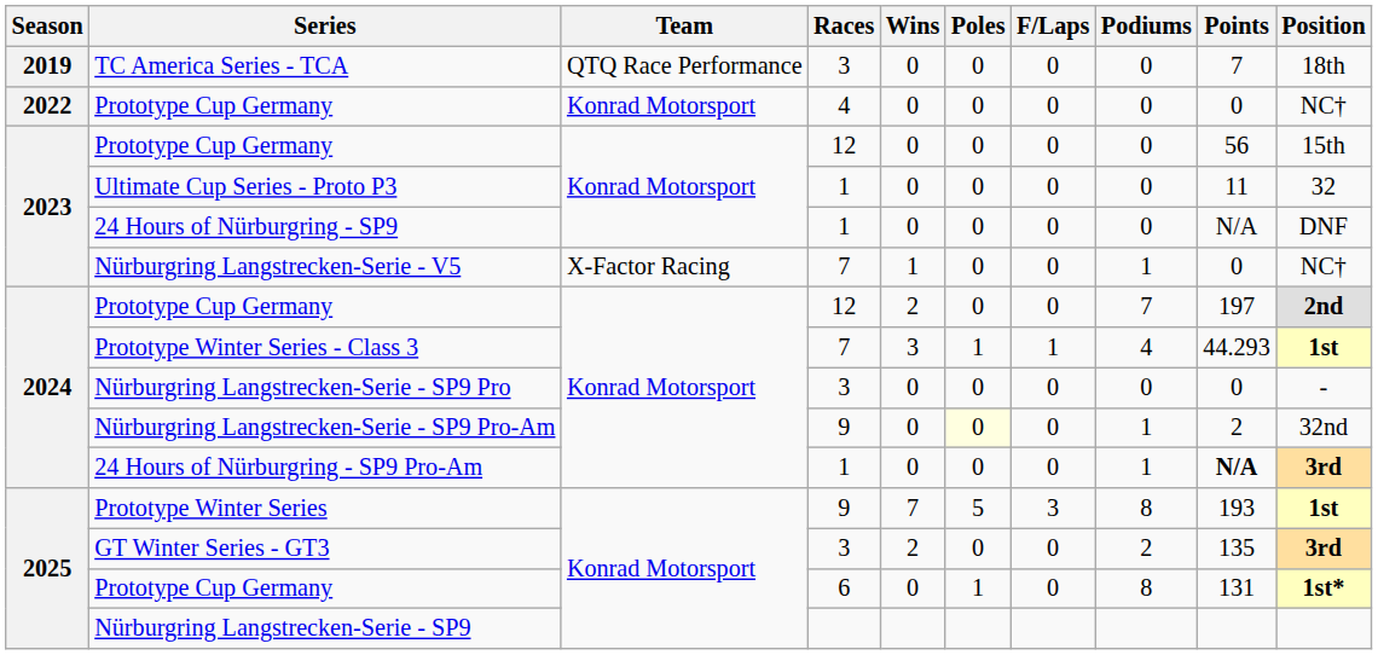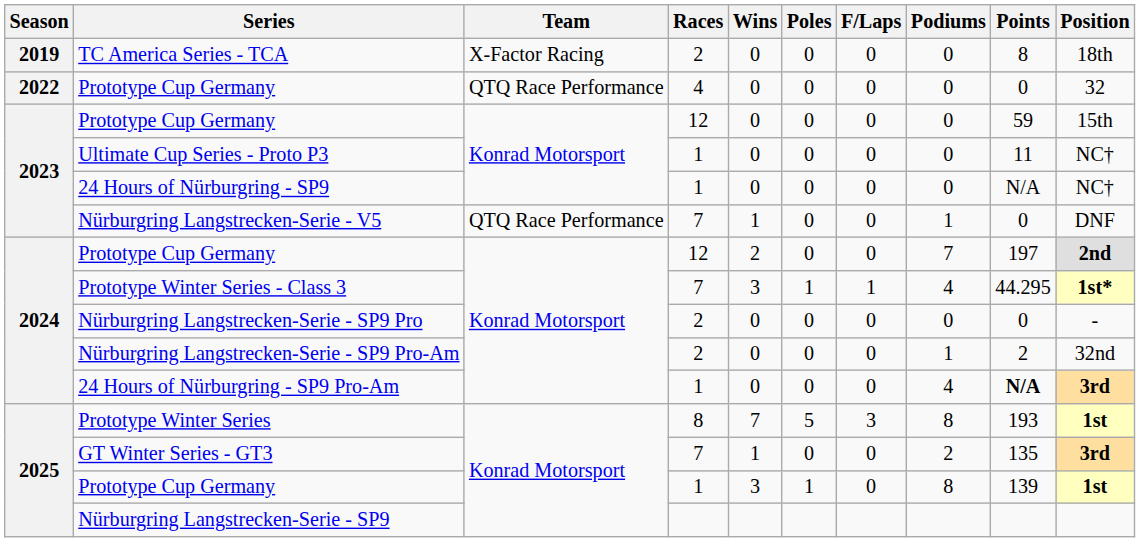 <table class="wikitable" style="font-size: 90%; text-align:center">
 <tr>
 <th>Season</th>
 <th>Series</th>
 <th>Team</th>
 <th>Races</th>
 <th>Wins</th>
 <th>Poles</th>
 <th>F/Laps</th>
 <th>Podiums</th>
 <th>Points</th>
 <th>Position</th>
 </tr>
 <tr>
 <th>2019</th>
 <td align=left><a href='#'>TC America Series - TCA</a></td>
-<td align="left">QTQ Race Performance</td>
-<td>3</td>
+<td align=left>X-Factor Racing</td>
+<td>2</td>
 <td>0</td>
 <td>0</td>
 <td>0</td>
 <td>0</td>
-<td>7</td>
+<td>8</td>
 <td>18th</td>
 </tr>
 <tr>
 <th>2022</th>
 <td align="left"><a href='#'>Prototype Cup Germany</a></td>
-<td align="left"><a href='#'>Konrad Motorsport</a></td>
+<td align="left">QTQ Race Performance</td>
 <td>4</td>
 <td>0</td>
 <td>0</td>
 <td>0</td>
 <td>0</td>
 <td>0</td>
-<td>NC†</td>
+<td>32</td>
 </tr>
 <tr>
 <th rowspan="4">2023</th>
 <td align="left"><a href='#'>Prototype Cup Germany</a></td>
 <td rowspan="3" align="left"><a href='#'>Konrad Motorsport</a></td>
 <td>12</td>
 <td>0</td>
 <td>0</td>
 <td>0</td>
 <td>0</td>
-<td>56</td>
+<td>59</td>
 <td>15th</td>
 </tr>
 <tr>
 <td align="left"><a href='#'>Ultimate Cup Series - Proto P3</a></td>
 <td>1</td>
 <td>0</td>
 <td>0</td>
 <td>0</td>
 <td>0</td>
 <td>11</td>
-<td>32</td>
+<td>NC†</td>
 </tr>
 <tr>
 <td align="left"><a href='#'>24 Hours of Nürburgring - SP9</a></td>
 <td>1</td>
 <td>0</td>
 <td>0</td>
 <td>0</td>
 <td>0</td>
 <td>N/A</td>
-<td>DNF</td>
+<td>NC†</td>
 </tr>
 <tr>
 <td align="left"><a href='#'>Nürburgring Langstrecken-Serie - V5</a></td>
-<td align=left>X-Factor Racing</td>
+<td align="left">QTQ Race Performance</td>
 <td>7</td>
 <td>1</td>
 <td>0</td>
 <td>0</td>
 <td>1</td>
 <td>0</td>
-<td>NC†</td>
+<td>DNF</td>
 </tr>
 <tr>
 <th rowspan="5">2024</th>
 <td align="left"><a href='#'>Prototype Cup Germany</a></td>
 <td rowspan="5" align="left"><a href='#'>Konrad Motorsport</a></td>
 <td>12</td>
 <td>2</td>
 <td>0</td>
 <td>0</td>
 <td>7</td>
 <td>197</td>
 <td style="background:#DFDFDF;"><strong>2nd</strong></td>
 </tr>
 <tr>
 <td align="left"><a href='#'>Prototype Winter Series - Class 3</a></td>
 <td>7</td>
 <td>3</td>
 <td>1</td>
 <td>1</td>
 <td>4</td>
-<td>44.293</td>
-<td style="background:#FFFFBF;"><strong>1st</strong></td>
+<td>44.295</td>
+<td style="background:#FFFFBF;"><strong>1st*</strong></td>
 </tr>
 <tr>
 <td align="left"><a href='#'>Nürburgring Langstrecken-Serie - SP9 Pro</a></td>
-<td>3</td>
+<td>2</td>
 <td>0</td>
 <td>0</td>
 <td>0</td>
 <td>0</td>
 <td>0</td>
 <td>-</td>
 </tr>
 <tr>
 <td align="left"><a href='#'>Nürburgring Langstrecken-Serie - SP9 Pro-Am</a></td>
-<td>9</td>
+<td>2</td>
 <td>0</td>
-<td style="background: lightyellow;">0</td>
+<td>0</td>
 <td>0</td>
 <td>1</td>
 <td>2</td>
 <td>32nd</td>
 </tr>
 <tr>
 <td align="left"><a href='#'>24 Hours of Nürburgring - SP9 Pro-Am</a></td>
 <td>1</td>
 <td>0</td>
 <td>0</td>
 <td>0</td>
-<td>1</td>
+<td>4</td>
 <td><strong>N/A</strong></td>
 <td style="background:#FFDF9F;"><strong>3rd</strong></td>
 </tr>
 <tr>
 <th rowspan="4">2025</th>
 <td align=left><a href='#'>Prototype Winter Series</a></td>
 <td rowspan="4" align="left"><a href='#'>Konrad Motorsport</a></td>
-<td>9</td>
+<td>8</td>
 <td>7</td>
 <td>5</td>
 <td>3</td>
 <td>8</td>
 <td>193</td>
 <td style="background:#FFFFBF;"><strong>1st</strong></td>
 </tr>
 <tr>
 <td align=left><a href='#'>GT Winter Series - GT3</a></td>
-<td>3</td>
-<td>2</td>
+<td>7</td>
+<td>1</td>
 <td>0</td>
 <td>0</td>
 <td>2</td>
 <td>135</td>
 <td style="background:#FFDF9F;"><strong>3rd</strong></td>
 </tr>
 <tr>
 <td align=left><a href='#'>Prototype Cup Germany</a></td>
-<td>6</td>
-<td>0</td>
+<td>1</td>
+<td>3</td>
 <td>1</td>
 <td>0</td>
 <td>8</td>
-<td>131</td>
-<td style="background:#FFFFBF;"><strong>1st*</strong></td>
+<td>139</td>
+<td style="background:#FFFFBF;"><strong>1st</strong></td>
 </tr>
 <tr>
 <td align=left><a href='#'>Nürburgring Langstrecken-Serie - SP9</a></td>
 <td></td>
 <td></td>
 <td></td>
 <td></td>
 <td></td>
 <td></td>
 <td></td>
 </tr>
 </table>
